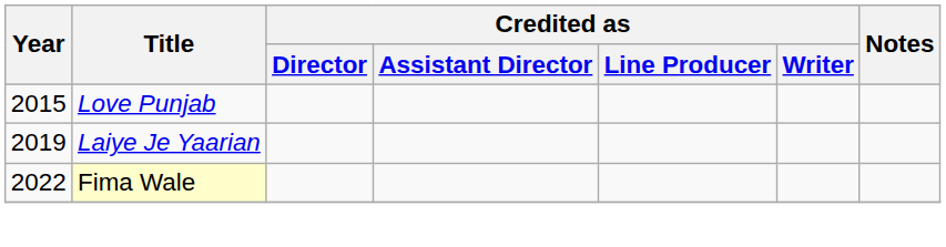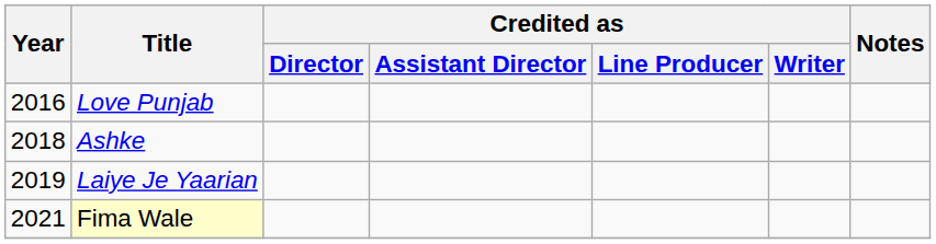 <table class="wikitable">
 <tr style="background:#ccc; text-align:center;">
 <th rowspan="2" style="width:33px;">Year</th>
 <th rowspan="2">Title</th>
 <th colspan="4">Credited as</th>
 <th rowspan="2">Notes</th>
 </tr>
 <tr>
 <th><a href='#'>Director</a></th>
 <th><a href='#'>Assistant Director</a></th>
 <th><a href='#'>Line Producer</a></th>
 <th><a href='#'>Writer</a></th>
 </tr>
 <tr>
-<td>2015</td>
+<td>2016</td>
 <td><em><a href='#'>Love Punjab</a></em></td>
+<td></td>
+<td></td>
+<td></td>
+<td></td>
+<td></td>
+</tr>
+<tr>
+<td>2018</td>
+<td><em><a href='#'>Ashke</a></em></td>
 <td></td>
 <td></td>
 <td></td>
 <td></td>
 <td></td>
 </tr>
 <tr>
 <td>2019</td>
 <td><em><a href='#'>Laiye Je Yaarian</a></em></td>
 <td></td>
 <td></td>
 <td></td>
 <td></td>
 <td></td>
 </tr>
 <tr>
-<td>2022</td>
+<td>2021</td>
 <td style="background:#ffc;">Fima Wale</td>
 <td></td>
 <td></td>
 <td></td>
 <td></td>
 <td></td>
 </tr>
 <tr>
 </tr>
 </table>
